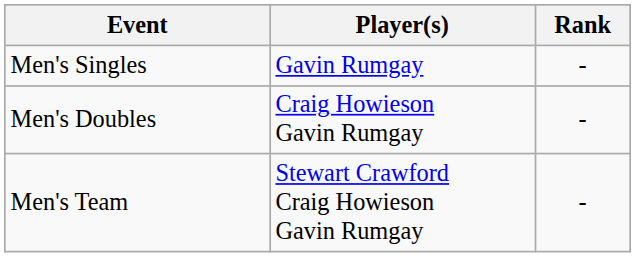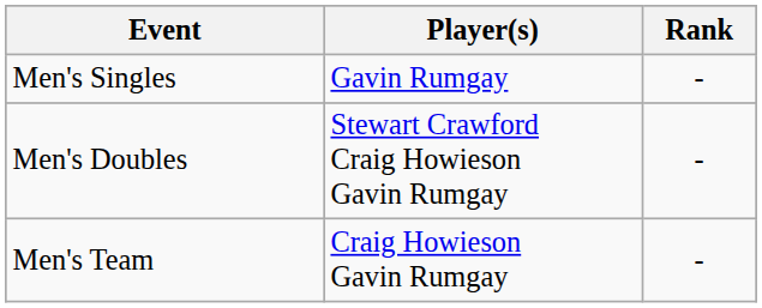 <table class=wikitable style="font-size:90%">
 <tr>
 <th width=150>Event</th>
 <th width=150>Player(s)</th>
 <th width=50>Rank</th>
 </tr>
 <tr>
 <td>Men's Singles</td>
 <td><a href='#'>Gavin Rumgay</a></td>
 <td align="center">-</td>
 </tr>
 <tr>
 <td>Men's Doubles</td>
-<td><a href='#'>Craig Howieson</a><br>Gavin Rumgay</td>
+<td><a href='#'>Stewart Crawford</a><br>Craig Howieson<br>Gavin Rumgay</td>
 <td align="center">-</td>
 </tr>
 <tr>
 <td>Men's Team</td>
-<td><a href='#'>Stewart Crawford</a><br>Craig Howieson<br>Gavin Rumgay</td>
+<td><a href='#'>Craig Howieson</a><br>Gavin Rumgay</td>
 <td align="center">-</td>
 </tr>
 </table>
